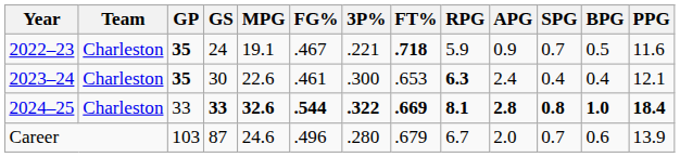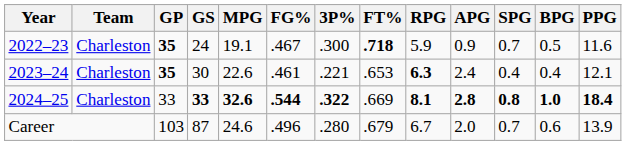 <table class="wikitable sortable">
 <tr>
 <th>Year</th>
 <th>Team</th>
 <th><abbr>GP</abbr></th>
 <th><abbr>GS</abbr></th>
 <th><abbr>MPG</abbr></th>
 <th><abbr>FG%</abbr></th>
 <th><abbr>3P%</abbr></th>
 <th><abbr>FT%</abbr></th>
 <th><abbr>RPG</abbr></th>
 <th><abbr>APG</abbr></th>
 <th><abbr>SPG</abbr></th>
 <th><abbr>BPG</abbr></th>
 <th><abbr>PPG</abbr></th>
 </tr>
 <tr>
 <td><a href='#'>2022–23</a></td>
 <td><a href='#'>Charleston</a></td>
 <td><strong>35</strong></td>
 <td>24</td>
 <td>19.1</td>
 <td>.467</td>
-<td>.221</td>
+<td>.300</td>
 <td><strong>.718</strong></td>
 <td>5.9</td>
 <td>0.9</td>
 <td>0.7</td>
 <td>0.5</td>
 <td>11.6</td>
 </tr>
 <tr>
 <td><a href='#'>2023–24</a></td>
 <td><a href='#'>Charleston</a></td>
 <td><strong>35</strong></td>
 <td>30</td>
 <td>22.6</td>
 <td>.461</td>
-<td>.300</td>
+<td>.221</td>
 <td>.653</td>
 <td><strong>6.3</strong></td>
 <td>2.4</td>
 <td>0.4</td>
 <td>0.4</td>
 <td>12.1</td>
 </tr>
 <tr>
 <td><a href='#'>2024–25</a></td>
 <td><a href='#'>Charleston</a></td>
 <td>33</td>
 <td><strong>33</strong></td>
 <td><strong>32.6</strong></td>
 <td><strong>.544</strong></td>
 <td><strong>.322</strong></td>
-<td><strong>.669</strong></td>
+<td>.669</td>
 <td><strong>8.1</strong></td>
 <td><strong>2.8</strong></td>
 <td><strong>0.8</strong></td>
 <td><strong>1.0</strong></td>
 <td><strong>18.4</strong></td>
 </tr>
 <tr>
 <td colspan="2">Career</td>
 <td>103</td>
 <td>87</td>
 <td>24.6</td>
 <td>.496</td>
 <td>.280</td>
 <td>.679</td>
 <td>6.7</td>
 <td>2.0</td>
 <td>0.7</td>
 <td>0.6</td>
 <td>13.9</td>
 </tr>
 </table>
